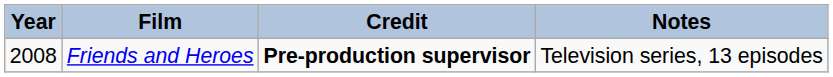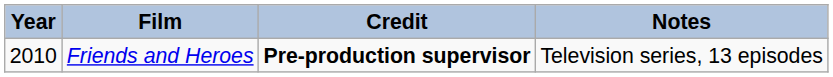 <table class="wikitable" style="font-size:95%;">
 <tr>
 <th style="background:#B0C4DE;">Year</th>
 <th style="background:#B0C4DE;">Film</th>
 <th style="background:#B0C4DE;">Credit</th>
 <th style="background:#B0C4DE;">Notes</th>
 </tr>
 <tr>
-<td>2008</td>
+<td>2010</td>
 <td><em><a href='#'>Friends and Heroes</a></em></td>
 <td><strong>Pre-production supervisor</strong></td>
 <td>Television series, 13 episodes</td>
 </tr>
 </table>
